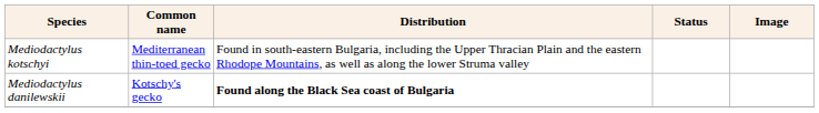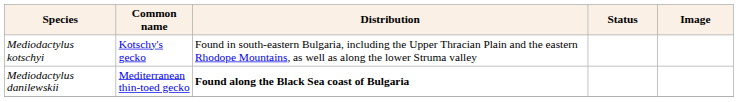 <table class="sortable wikitable plainrowheaders" border="0" style="background:#ffffff" align="top" class="sortable wikitable">
 <tr ->
 <th scope="col" style="background-color:Linen; color:Black" width=150 px>Species</th>
 <th scope="col" style="background-color:Linen; color:Black" width=100 px>Common name</th>
 <th scope="col" style="background:Linen; color:Black" width=550 px>Distribution</th>
 <th scope="col" style="background-color:Linen; color:Black" width=90 px>Status</th>
 <th scope="col" style="background:Linen; color:Black" width=100 px>Image</th>
 </tr>
 <tr>
 <td !scope="row" style="background:#ffffff"><em>Mediodactylus kotschyi</em></td>
-<td><a href='#'>Mediterranean thin-toed gecko</a></td>
+<td><a href='#'>Kotschy's gecko</a></td>
 <td>Found in south-eastern Bulgaria, including the Upper Thracian Plain and the eastern <a href='#'>Rhodope Mountains</a>, as well as along the lower Struma valley</td>
 <td></td>
 <td></td>
 </tr>
 <tr>
 <td !scope="row" style="background:#ffffff"><em>Mediodactylus danilewskii</em></td>
-<td><a href='#'>Kotschy's gecko</a></td>
+<td><a href='#'>Mediterranean thin-toed gecko</a></td>
 <td><strong>Found along the Black Sea coast of Bulgaria</strong></td>
 <td></td>
 <td></td>
 </tr>
 <tr>
 </tr>
 </table>
